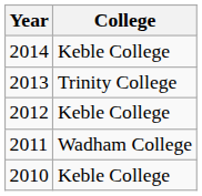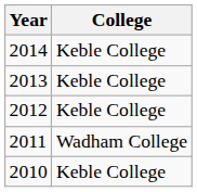 <table class="wikitable">
 <tr>
 <th>Year</th>
 <th>College</th>
 </tr>
 <tr>
 <td>2014</td>
 <td>Keble College</td>
 </tr>
 <tr>
 <td>2013</td>
-<td>Trinity College</td>
+<td>Keble College</td>
 </tr>
 <tr>
 <td>2012</td>
 <td>Keble College</td>
 </tr>
 <tr>
 <td>2011</td>
 <td>Wadham College</td>
 </tr>
 <tr>
 <td>2010</td>
 <td>Keble College</td>
 </tr>
 </table>
